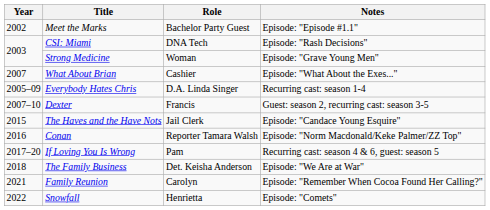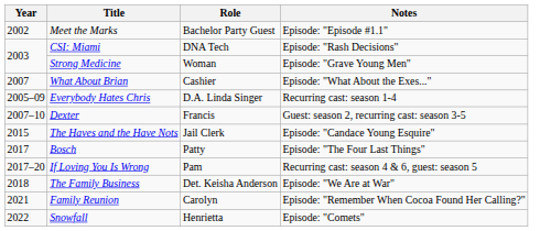 <table class="wikitable sortable">
 <tr>
 <th>Year</th>
 <th>Title</th>
 <th>Role</th>
 <th class="unsortable">Notes</th>
 </tr>
 <tr>
 <td>2002</td>
 <td><em>Meet the Marks</em></td>
 <td>Bachelor Party Guest</td>
 <td>Episode: "Episode #1.1"</td>
 </tr>
 <tr>
 <td rowspan="2">2003</td>
 <td><em><a href='#'>CSI: Miami</a></em></td>
 <td>DNA Tech</td>
 <td>Episode: "Rash Decisions"</td>
 </tr>
 <tr>
 <td><em><a href='#'>Strong Medicine</a></em></td>
 <td>Woman</td>
 <td>Episode: "Grave Young Men"</td>
 </tr>
 <tr>
 <td>2007</td>
 <td><em><a href='#'>What About Brian</a></em></td>
 <td>Cashier</td>
 <td>Episode: "What About the Exes..."</td>
 </tr>
 <tr>
 <td>2005–09</td>
 <td><em><a href='#'>Everybody Hates Chris</a></em></td>
 <td>D.A. Linda Singer</td>
 <td>Recurring cast: season 1-4</td>
 </tr>
 <tr>
 <td>2007–10</td>
 <td><em><a href='#'>Dexter</a></em></td>
 <td>Francis</td>
 <td>Guest: season 2, recurring cast: season 3-5</td>
 </tr>
 <tr>
 <td>2015</td>
 <td><em><a href='#'>The Haves and the Have Nots</a></em></td>
 <td>Jail Clerk</td>
 <td>Episode: "Candace Young Esquire"</td>
 </tr>
 <tr>
-<td>2016</td>
-<td><em><a href='#'>Conan</a></em></td>
-<td>Reporter Tamara Walsh</td>
-<td>Episode: "Norm Macdonald/Keke Palmer/ZZ Top"</td>
+<td>2017</td>
+<td><em><a href='#'>Bosch</a></em></td>
+<td>Patty</td>
+<td>Episode: "The Four Last Things"</td>
 </tr>
 <tr>
 <td>2017–20</td>
 <td><em><a href='#'>If Loving You Is Wrong</a></em></td>
 <td>Pam</td>
 <td>Recurring cast: season 4 & 6, guest: season 5</td>
 </tr>
 <tr>
 <td>2018</td>
 <td><em><a href='#'>The Family Business</a></em></td>
 <td>Det. Keisha Anderson</td>
 <td>Episode: "We Are at War"</td>
 </tr>
 <tr>
 <td>2021</td>
 <td><em><a href='#'>Family Reunion</a></em></td>
 <td>Carolyn</td>
 <td>Episode: "Remember When Cocoa Found Her Calling?"</td>
 </tr>
 <tr>
 <td>2022</td>
 <td><em><a href='#'>Snowfall</a></em></td>
 <td>Henrietta</td>
 <td>Episode: "Comets"</td>
 </tr>
 </table>
